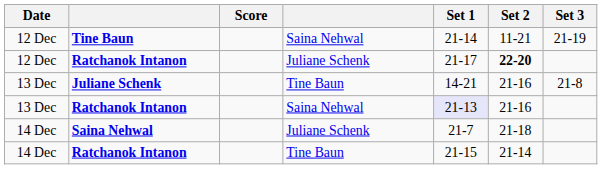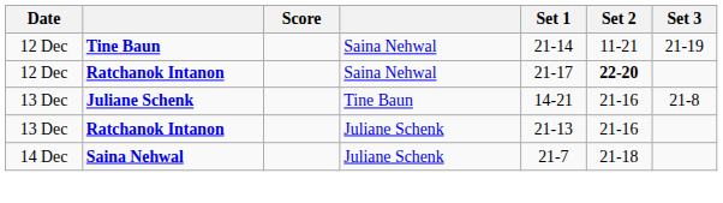 <table class="wikitable" style="text-align: center; font-size:90% ">
 <tr>
 <th width="60">Date</th>
 <th align="right" width="150"></th>
 <th width="60">Score</th>
 <th align="left" width="150"></th>
 <th width="50">Set 1</th>
 <th width="50">Set 2</th>
 <th width="50">Set 3</th>
 </tr>
 <tr>
 <td>12 Dec</td>
 <td align=left><strong> <a href='#'>Tine Baun</a></strong></td>
 <td align=center></td>
 <td align=left> <a href='#'>Saina Nehwal</a></td>
 <td>21-14</td>
 <td>11-21</td>
 <td>21-19</td>
 </tr>
 <tr>
 <td>12 Dec</td>
 <td align=left><strong> <a href='#'>Ratchanok Intanon</a></strong></td>
 <td align=center></td>
-<td align=left> <a href='#'>Juliane Schenk</a></td>
+<td align=left> <a href='#'>Saina Nehwal</a></td>
 <td>21-17</td>
 <td><strong>22-20</strong></td>
 <td></td>
 </tr>
 <tr>
 <td>13 Dec</td>
 <td align=left><strong> <a href='#'>Juliane Schenk</a></strong></td>
 <td align=center></td>
 <td align=left> <a href='#'>Tine Baun</a></td>
 <td>14-21</td>
 <td>21-16</td>
 <td>21-8</td>
 </tr>
 <tr>
 <td>13 Dec</td>
 <td align=left><strong> <a href='#'>Ratchanok Intanon</a></strong></td>
 <td align=center></td>
-<td align=left> <a href='#'>Saina Nehwal</a></td>
-<td style="background: lavender;">21-13</td>
+<td align=left> <a href='#'>Juliane Schenk</a></td>
+<td>21-13</td>
 <td>21-16</td>
 <td></td>
 </tr>
 <tr>
 <td>14 Dec</td>
 <td align=left><strong> <a href='#'>Saina Nehwal</a></strong></td>
 <td align=center></td>
 <td align=left> <a href='#'>Juliane Schenk</a></td>
 <td>21-7</td>
 <td>21-18</td>
 <td></td>
 </tr>
-<tr>
-<td>14 Dec</td>
-<td align=left><strong> <a href='#'>Ratchanok Intanon</a></strong></td>
-<td align=center></td>
-<td align=left> <a href='#'>Tine Baun</a></td>
-<td>21-15</td>
-<td>21-14</td>
-<td></td>
-</tr>
 </table>
